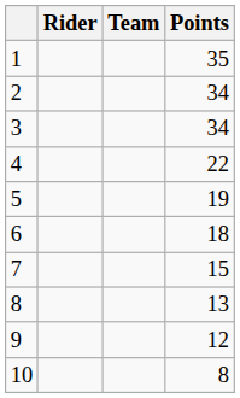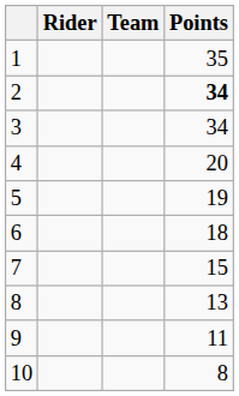 <table class="wikitable">
 <tr>
 <th></th>
 <th>Rider</th>
 <th>Team</th>
 <th>Points</th>
 </tr>
 <tr>
 <td>1</td>
 <td> </td>
 <td></td>
 <td align=right>35</td>
 </tr>
 <tr>
 <td>2</td>
 <td> </td>
 <td></td>
-<td align=right>34</td>
+<td align=right><strong>34</strong></td>
 </tr>
 <tr>
 <td>3</td>
 <td></td>
 <td></td>
 <td align=right>34</td>
 </tr>
 <tr>
 <td>4</td>
 <td></td>
 <td></td>
-<td align=right>22</td>
+<td align=right>20</td>
 </tr>
 <tr>
 <td>5</td>
 <td></td>
 <td></td>
 <td align=right>19</td>
 </tr>
 <tr>
 <td>6</td>
 <td></td>
 <td></td>
 <td align=right>18</td>
 </tr>
 <tr>
 <td>7</td>
 <td></td>
 <td></td>
 <td align=right>15</td>
 </tr>
 <tr>
 <td>8</td>
 <td></td>
 <td></td>
 <td align=right>13</td>
 </tr>
 <tr>
 <td>9</td>
 <td></td>
 <td></td>
-<td align=right>12</td>
+<td align=right>11</td>
 </tr>
 <tr>
 <td>10</td>
 <td></td>
 <td></td>
 <td align=right>8</td>
 </tr>
 </table>
